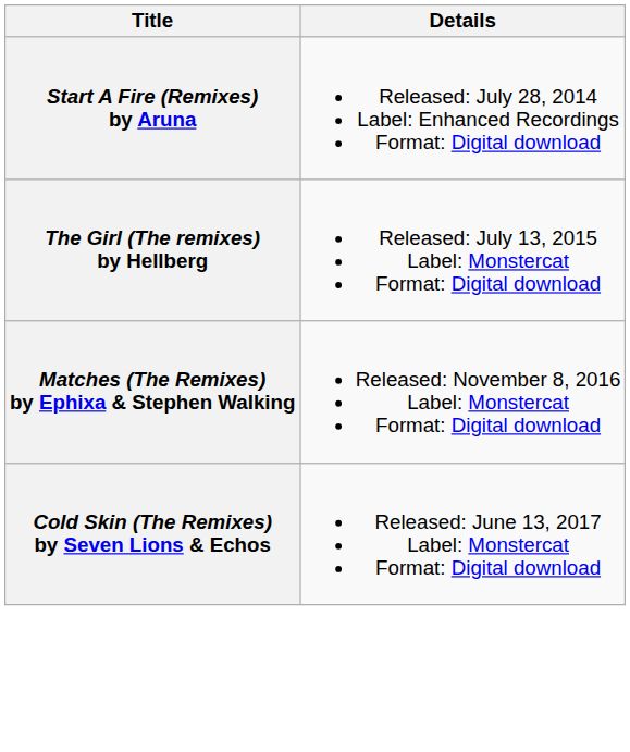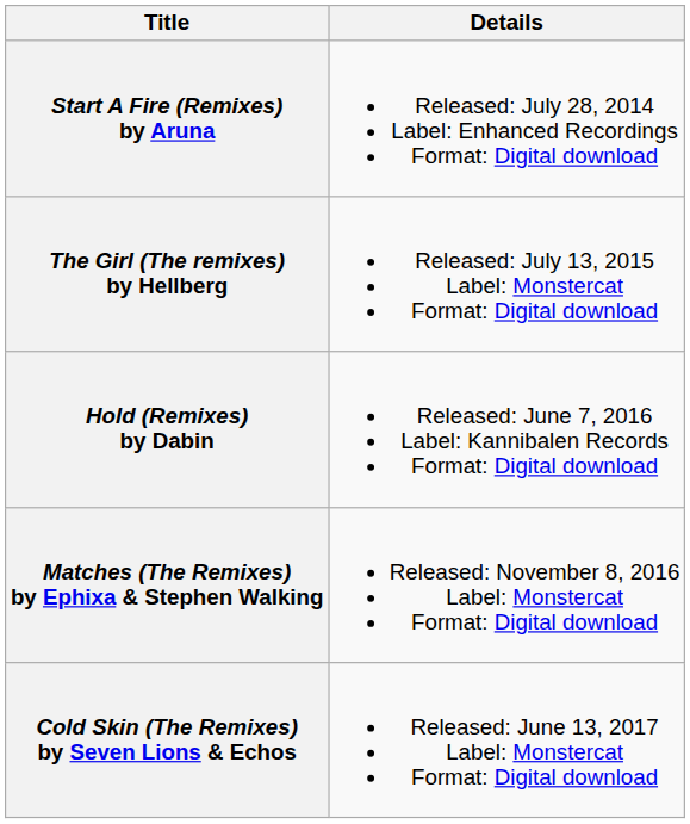 <table class="wikitable plainrowheaders" style="text-align:center;">
 <tr>
 <th scope="col">Title</th>
 <th scope="col">Details</th>
 </tr>
 <tr>
 <th scope="row"><em>Start A Fire (Remixes)</em><br>by <a href='#'>Aruna</a></th>
 <td><br><ul><li>Released: July 28, 2014</li><li>Label: Enhanced Recordings</li><li>Format: <a href='#'>Digital download</a></li></ul></td>
 </tr>
 <tr>
 <th scope="row"><em>The Girl (The remixes)</em><br>by Hellberg</th>
 <td><br><ul><li>Released: July 13, 2015</li><li>Label: <a href='#'>Monstercat</a></li><li>Format: <a href='#'>Digital download</a></li></ul></td>
 </tr>
 <tr>
+<th scope="row"><em>Hold (Remixes)</em><br>by Dabin</th>
+<td><br><ul><li>Released: June 7, 2016</li><li>Label: Kannibalen Records</li><li>Format: <a href='#'>Digital download</a></li></ul></td>
+</tr>
+<tr>
 <th scope="row"><em>Matches (The Remixes)</em><br>by <a href='#'>Ephixa</a> & Stephen Walking</th>
 <td><br><ul><li>Released: November 8, 2016</li><li>Label: <a href='#'>Monstercat</a></li><li>Format: <a href='#'>Digital download</a></li></ul></td>
 </tr>
 <tr>
 <th scope="row"><em>Cold Skin (The Remixes)</em><br>by <a href='#'>Seven Lions</a> & Echos</th>
 <td><br><ul><li>Released: June 13, 2017</li><li>Label: <a href='#'>Monstercat</a></li><li>Format: <a href='#'>Digital download</a></li></ul></td>
 </tr>
 </table>
